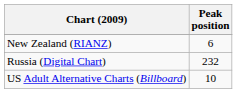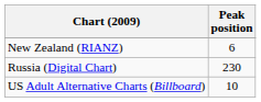 <table class="wikitable sortable">
 <tr>
 <th>Chart (2009)</th>
 <th>Peak<br>position</th>
 </tr>
 <tr>
 </tr>
 <tr>
 <td>New Zealand (<a href='#'>RIANZ</a>)</td>
 <td style="text-align:center;">6</td>
 </tr>
 <tr>
 <td>Russia (<a href='#'>Digital Chart</a>)</td>
-<td style="text-align:center;">232</td>
+<td style="text-align:center;">230</td>
 </tr>
 <tr>
 <td>US <a href='#'>Adult Alternative Charts</a> (<em><a href='#'>Billboard</a></em>)</td>
 <td style="text-align:center;">10</td>
 </tr>
 </table>
